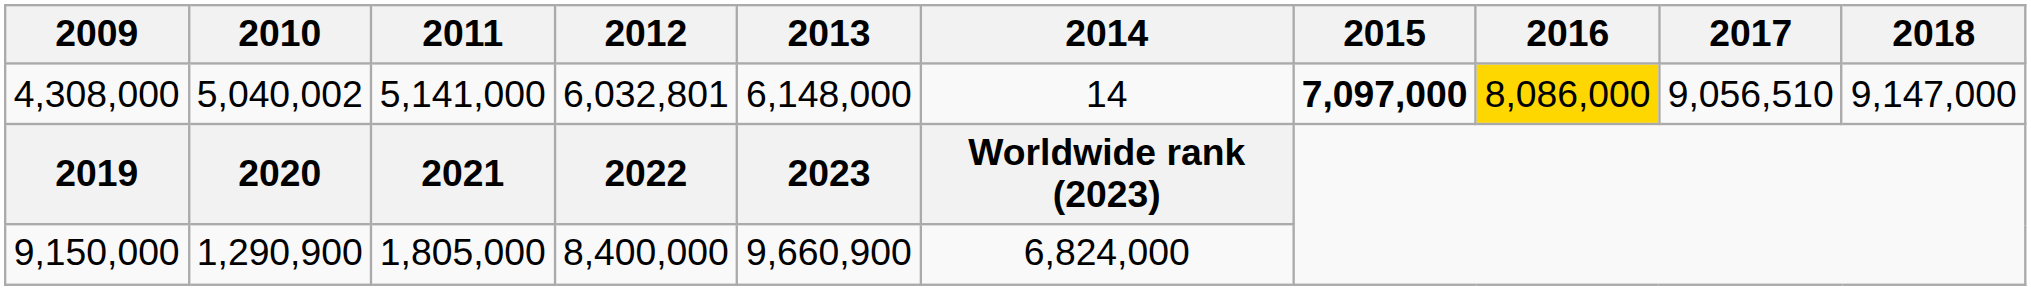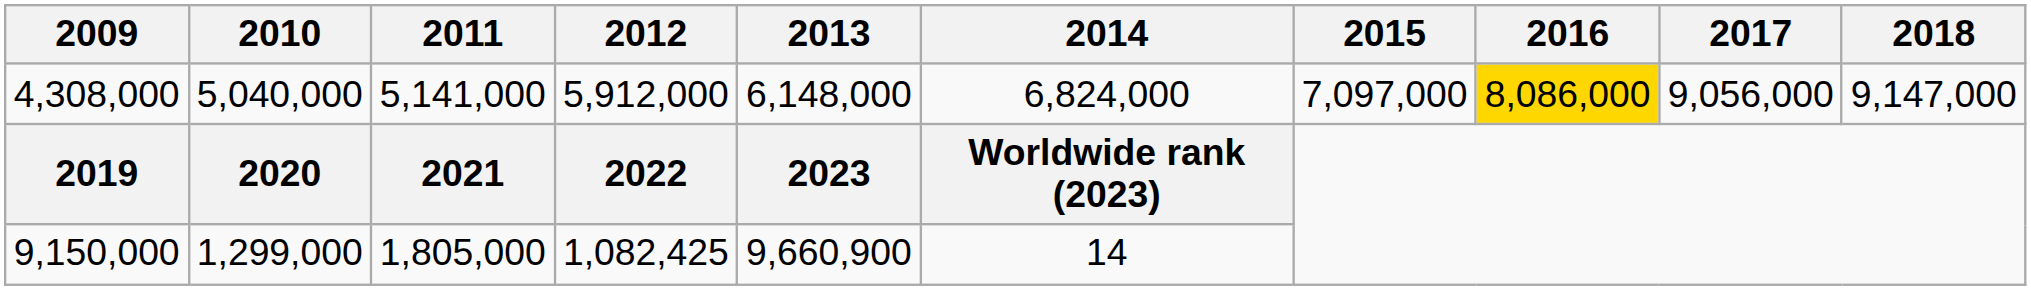 <table class="wikitable" style="text-align:center">
 <tr>
 <th>2009</th>
 <th>2010</th>
 <th>2011</th>
 <th>2012</th>
 <th>2013</th>
 <th>2014</th>
 <th>2015</th>
 <th>2016</th>
 <th>2017</th>
 <th>2018</th>
 </tr>
 <tr>
 <td>4,308,000</td>
-<td>5,040,002</td>
+<td>5,040,000</td>
 <td>5,141,000</td>
-<td>6,032,801</td>
+<td>5,912,000</td>
 <td>6,148,000</td>
-<td>14</td>
-<td><strong>7,097,000</strong></td>
+<td>6,824,000</td>
+<td>7,097,000</td>
 <td style="background: gold;">8,086,000</td>
-<td>9,056,510</td>
+<td>9,056,000</td>
 <td>9,147,000</td>
 </tr>
 <tr>
 <th>2019</th>
 <th>2020</th>
 <th>2021</th>
 <th>2022</th>
 <th>2023</th>
 <th>Worldwide rank (2023)</th>
 <td colspan="6" rowspan="2"></td>
 </tr>
 <tr>
 <td>9,150,000</td>
-<td>1,290,900</td>
+<td>1,299,000</td>
 <td>1,805,000</td>
-<td>8,400,000</td>
+<td>1,082,425</td>
 <td>9,660,900</td>
-<td>6,824,000</td>
+<td>14</td>
 </tr>
 </table>
